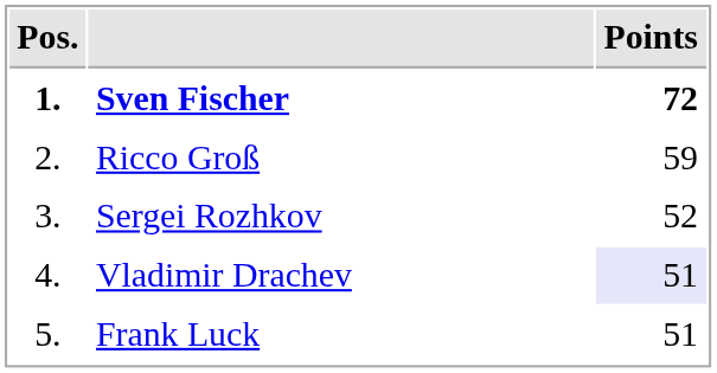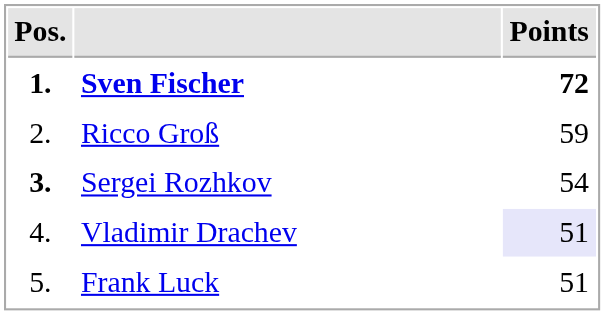 <table cellspacing="1" cellpadding="3" style="border:1px solid #AAAAAA;font-size:90%">
 <tr bgcolor="#E4E4E4">
 <th style="border-bottom:1px solid #AAAAAA" width=10>Pos.</th>
 <th style="border-bottom:1px solid #AAAAAA" width=200></th>
 <th style="border-bottom:1px solid #AAAAAA" width=20>Points</th>
 </tr>
 <tr>
 <td align="center"><strong>1.</strong></td>
 <td> <strong><a href='#'>Sven Fischer</a></strong></td>
 <td align="right"><strong>72</strong></td>
 </tr>
 <tr>
 <td align="center">2.</td>
 <td> <a href='#'>Ricco Groß</a></td>
 <td align="right">59</td>
 </tr>
 <tr>
-<td align="center">3.</td>
+<td align="center"><strong>3.</strong></td>
 <td> <a href='#'>Sergei Rozhkov</a></td>
-<td align="right">52</td>
+<td align="right">54</td>
 </tr>
 <tr>
 <td align="center">4.</td>
 <td> <a href='#'>Vladimir Drachev</a></td>
 <td align="right" style="background: lavender;">51</td>
 </tr>
 <tr>
 <td align="center">5.</td>
 <td> <a href='#'>Frank Luck</a></td>
 <td align="right">51</td>
 </tr>
 </table>
